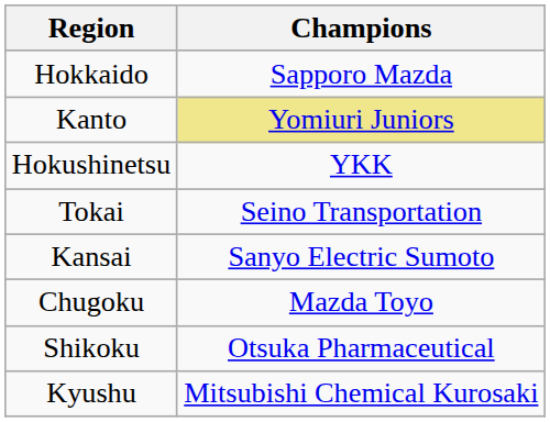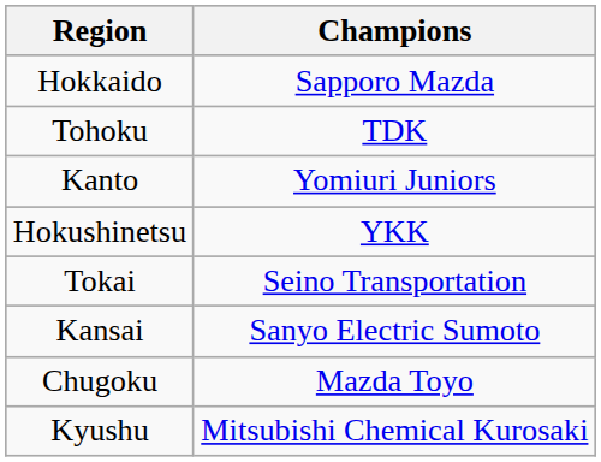 <table class="wikitable" style="text-align:center;">
 <tr>
 <th>Region</th>
 <th>Champions</th>
 </tr>
 <tr>
 <td>Hokkaido</td>
 <td><a href='#'>Sapporo Mazda</a></td>
 </tr>
 <tr>
+<td>Tohoku</td>
+<td><a href='#'>TDK</a></td>
+</tr>
+<tr>
 <td>Kanto</td>
-<td style="background: khaki;"><a href='#'>Yomiuri Juniors</a></td>
+<td><a href='#'>Yomiuri Juniors</a></td>
 </tr>
 <tr>
 <td>Hokushinetsu</td>
 <td><a href='#'>YKK</a></td>
 </tr>
 <tr>
 <td>Tokai</td>
 <td><a href='#'>Seino Transportation</a></td>
 </tr>
 <tr>
 <td>Kansai</td>
 <td><a href='#'>Sanyo Electric Sumoto</a></td>
 </tr>
 <tr>
 <td>Chugoku</td>
 <td><a href='#'>Mazda Toyo</a></td>
 </tr>
 <tr>
-<td>Shikoku</td>
-<td><a href='#'>Otsuka Pharmaceutical</a></td>
-</tr>
-<tr>
 <td>Kyushu</td>
 <td><a href='#'>Mitsubishi Chemical Kurosaki</a></td>
 </tr>
 </table>
